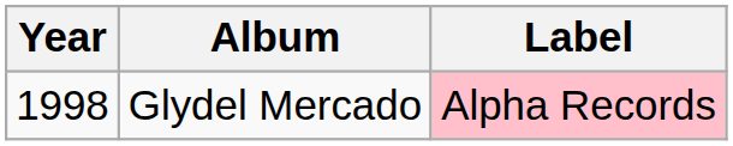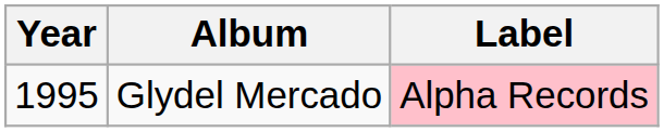 <table class="wikitable">
 <tr>
 <th>Year</th>
 <th>Album</th>
 <th>Label</th>
 </tr>
 <tr>
-<td>1998</td>
+<td>1995</td>
 <td>Glydel Mercado</td>
 <td style="background: pink;">Alpha Records</td>
 </tr>
 </table>
